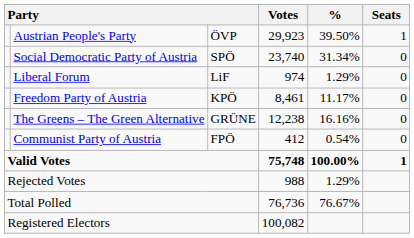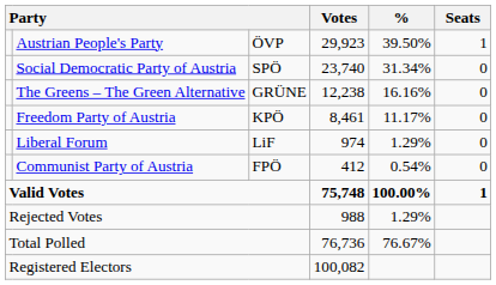 <table class="wikitable" border="1" style="text-align:right;">
 <tr>
 <th style="text-align:left;" colspan=3>Party</th>
 <th align=center width="50">Votes</th>
 <th align=center width="50">%</th>
 <th align=center width="50">Seats</th>
 </tr>
 <tr>
 <td></td>
 <td align=left><a href='#'>Austrian People's Party</a></td>
 <td align=left>ÖVP</td>
 <td>29,923</td>
 <td>39.50%</td>
 <td>1</td>
 </tr>
 <tr>
 <td></td>
 <td align=left><a href='#'>Social Democratic Party of Austria</a></td>
 <td align=left>SPÖ</td>
 <td>23,740</td>
 <td>31.34%</td>
 <td>0</td>
 </tr>
 <tr>
 <td></td>
-<td align=left><a href='#'>Liberal Forum</a></td>
-<td align=left>LiF</td>
-<td>974</td>
-<td>1.29%</td>
+<td align=left style="white-space: nowrap;"><a href='#'>The Greens – The Green Alternative</a></td>
+<td align=left>GRÜNE</td>
+<td>12,238</td>
+<td>16.16%</td>
 <td>0</td>
 </tr>
 <tr>
 <td></td>
 <td align=left><a href='#'>Freedom Party of Austria</a></td>
 <td align=left>KPÖ</td>
 <td>8,461</td>
 <td>11.17%</td>
 <td>0</td>
 </tr>
 <tr>
 <td></td>
-<td align=left style="white-space: nowrap;"><a href='#'>The Greens – The Green Alternative</a></td>
-<td align=left>GRÜNE</td>
-<td>12,238</td>
-<td>16.16%</td>
+<td align=left><a href='#'>Liberal Forum</a></td>
+<td align=left>LiF</td>
+<td>974</td>
+<td>1.29%</td>
 <td>0</td>
 </tr>
 <tr>
 <td></td>
 <td align=left><a href='#'>Communist Party of Austria</a></td>
 <td align=left>FPÖ</td>
 <td>412</td>
 <td>0.54%</td>
 <td>0</td>
 </tr>
 <tr style="font-weight:bold">
 <td align=left colspan=3>Valid Votes</td>
 <td>75,748</td>
 <td>100.00%</td>
 <td>1</td>
 </tr>
 <tr>
 <td align=left colspan=3>Rejected Votes</td>
 <td>988</td>
 <td>1.29%</td>
 <td></td>
 </tr>
 <tr>
 <td align=left colspan=3>Total Polled</td>
 <td>76,736</td>
 <td>76.67%</td>
 <td></td>
 </tr>
 <tr>
 <td align=left colspan=3>Registered Electors</td>
 <td>100,082</td>
 <td></td>
 <td></td>
 </tr>
 </table>
